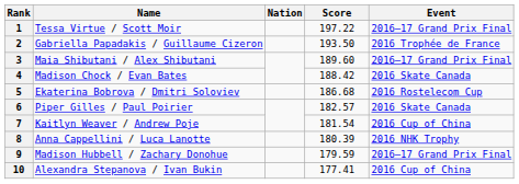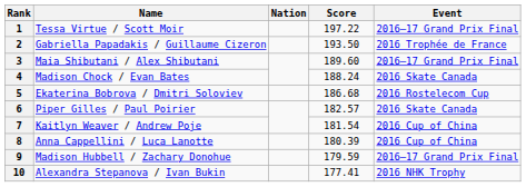 <table class="wikitable sortable">
 <tr>
 <th>Rank</th>
 <th>Name</th>
 <th>Nation</th>
 <th style="width:80px;">Score</th>
 <th>Event</th>
 </tr>
 <tr>
 <th>1</th>
 <td><a href='#'>Tessa Virtue</a> / <a href='#'>Scott Moir</a></td>
 <td></td>
 <td style="text-align:center;">197.22</td>
 <td><a href='#'>2016–17 Grand Prix Final</a></td>
 </tr>
 <tr>
 <th>2</th>
 <td><a href='#'>Gabriella Papadakis</a> / <a href='#'>Guillaume Cizeron</a></td>
 <td></td>
 <td style="text-align:center;">193.50</td>
 <td><a href='#'>2016 Trophée de France</a></td>
 </tr>
 <tr>
 <th>3</th>
 <td><a href='#'>Maia Shibutani</a> / <a href='#'>Alex Shibutani</a></td>
 <td rowspan="2"></td>
 <td style="text-align:center;">189.60</td>
 <td><a href='#'>2016–17 Grand Prix Final</a></td>
 </tr>
 <tr>
 <th>4</th>
 <td><a href='#'>Madison Chock</a> / <a href='#'>Evan Bates</a></td>
-<td style="text-align:center;">188.42</td>
+<td style="text-align:center;">188.24</td>
 <td><a href='#'>2016 Skate Canada</a></td>
 </tr>
 <tr>
 <th>5</th>
 <td><a href='#'>Ekaterina Bobrova</a> / <a href='#'>Dmitri Soloviev</a></td>
 <td></td>
 <td style="text-align:center;">186.68</td>
 <td><a href='#'>2016 Rostelecom Cup</a></td>
 </tr>
 <tr>
 <th>6</th>
 <td><a href='#'>Piper Gilles</a> / <a href='#'>Paul Poirier</a></td>
 <td rowspan="2"></td>
 <td style="text-align:center;">182.57</td>
 <td><a href='#'>2016 Skate Canada</a></td>
 </tr>
 <tr>
 <th>7</th>
 <td><a href='#'>Kaitlyn Weaver</a> / <a href='#'>Andrew Poje</a></td>
 <td style="text-align:center;">181.54</td>
 <td><a href='#'>2016 Cup of China</a></td>
 </tr>
 <tr>
 <th>8</th>
 <td><a href='#'>Anna Cappellini</a> / <a href='#'>Luca Lanotte</a></td>
 <td></td>
 <td style="text-align:center;">180.39</td>
-<td><a href='#'>2016 NHK Trophy</a></td>
+<td><a href='#'>2016 Cup of China</a></td>
 </tr>
 <tr>
 <th>9</th>
 <td><a href='#'>Madison Hubbell</a> / <a href='#'>Zachary Donohue</a></td>
 <td></td>
 <td style="text-align:center;">179.59</td>
 <td><a href='#'>2016–17 Grand Prix Final</a></td>
 </tr>
 <tr>
 <th>10</th>
 <td><a href='#'>Alexandra Stepanova</a> / <a href='#'>Ivan Bukin</a></td>
 <td></td>
 <td style="text-align:center;">177.41</td>
-<td><a href='#'>2016 Cup of China</a></td>
+<td><a href='#'>2016 NHK Trophy</a></td>
 </tr>
 </table>
